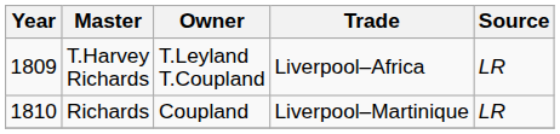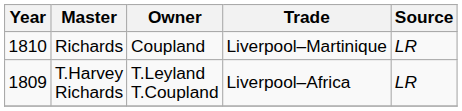 <table class=" wikitable">
 <tr>
 <th>Year</th>
 <th>Master</th>
 <th>Owner</th>
 <th>Trade</th>
 <th>Source</th>
 </tr>
 <tr>
+<td>1810</td>
+<td>Richards</td>
+<td>Coupland</td>
+<td>Liverpool–Martinique</td>
+<td><em>LR</em></td>
+</tr>
+<tr>
 <td>1809</td>
 <td>T.Harvey<br>Richards</td>
 <td>T.Leyland<br>T.Coupland</td>
 <td>Liverpool–Africa</td>
 <td><em>LR</em></td>
 </tr>
 <tr>
-<td>1810</td>
-<td>Richards</td>
-<td>Coupland</td>
-<td>Liverpool–Martinique</td>
-<td><em>LR</em></td>
-</tr>
-<tr>
 </tr>
 </table>
